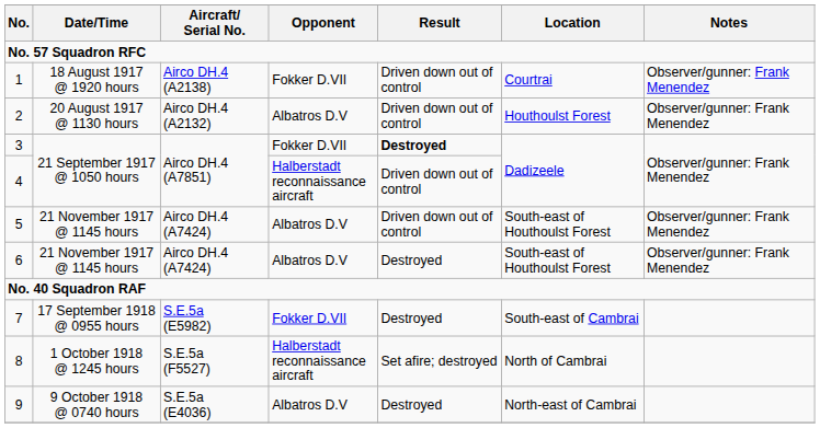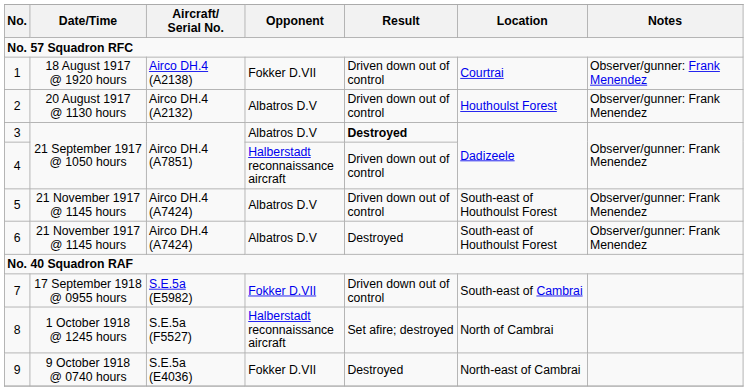 <table class="wikitable" style="font-size:90%;">
 <tr>
 </tr>
 <tr>
 <th>No.</th>
 <th width="130">Date/Time</th>
 <th width="110">Aircraft/<br>Serial No.</th>
 <th width="110">Opponent</th>
 <th>Result</th>
 <th>Location</th>
 <th>Notes</th>
 </tr>
 <tr>
 <td colspan="7"><strong>No. 57 Squadron RFC</strong></td>
 </tr>
 <tr>
 <td align="center">1</td>
 <td align="center">18 August 1917<br>@ 1920 hours</td>
 <td><a href='#'>Airco DH.4</a><br>(A2138)</td>
 <td>Fokker D.VII</td>
 <td>Driven down out of control</td>
 <td><a href='#'>Courtrai</a></td>
 <td>Observer/gunner: <a href='#'>Frank Menendez</a></td>
 </tr>
 <tr>
 <td align="center">2</td>
 <td align="center">20 August 1917<br>@ 1130 hours</td>
 <td>Airco DH.4<br>(A2132)</td>
 <td>Albatros D.V</td>
 <td>Driven down out of control</td>
 <td><a href='#'>Houthoulst Forest</a></td>
 <td>Observer/gunner: Frank Menendez</td>
 </tr>
 <tr>
 <td align="center">3</td>
 <td align="center" rowspan="2">21 September 1917<br>@ 1050 hours</td>
 <td rowspan="2">Airco DH.4<br>(A7851)</td>
-<td>Fokker D.VII</td>
+<td>Albatros D.V</td>
 <td><strong>Destroyed</strong></td>
 <td rowspan="2"><a href='#'>Dadizeele</a></td>
 <td rowspan="2">Observer/gunner: Frank Menendez</td>
 </tr>
 <tr>
 <td align="center">4</td>
 <td><a href='#'>Halberstadt</a> reconnaissance aircraft</td>
 <td>Driven down out of control</td>
 </tr>
 <tr>
 <td align="center">5</td>
 <td align="center">21 November 1917<br>@ 1145 hours</td>
 <td>Airco DH.4<br>(A7424)</td>
 <td>Albatros D.V</td>
 <td>Driven down out of control</td>
 <td>South-east of Houthoulst Forest</td>
 <td>Observer/gunner: Frank Menendez</td>
 </tr>
 <tr>
 <td align="center">6</td>
 <td align="center">21 November 1917<br>@ 1145 hours</td>
 <td>Airco DH.4<br>(A7424)</td>
 <td>Albatros D.V</td>
 <td>Destroyed</td>
 <td>South-east of Houthoulst Forest</td>
 <td>Observer/gunner: Frank Menendez</td>
 </tr>
 <tr>
 <td colspan="7"><strong>No. 40 Squadron RAF</strong></td>
 </tr>
 <tr>
 <td align="center">7</td>
 <td align="center">17 September 1918<br>@ 0955 hours</td>
 <td><a href='#'>S.E.5a</a><br>(E5982)</td>
 <td><a href='#'>Fokker D.VII</a></td>
-<td>Destroyed</td>
+<td>Driven down out of control</td>
 <td>South-east of <a href='#'>Cambrai</a></td>
 <td></td>
 </tr>
 <tr>
 <td align="center">8</td>
 <td align="center">1 October 1918<br>@ 1245 hours</td>
 <td>S.E.5a<br>(F5527)</td>
 <td><a href='#'>Halberstadt</a> reconnaissance aircraft</td>
 <td>Set afire; destroyed</td>
 <td>North of Cambrai</td>
 <td></td>
 </tr>
 <tr>
 <td align="center">9</td>
 <td align="center">9 October 1918<br>@ 0740 hours</td>
 <td>S.E.5a<br>(E4036)</td>
-<td>Albatros D.V</td>
+<td>Fokker D.VII</td>
 <td>Destroyed</td>
 <td>North-east of Cambrai</td>
 <td></td>
 </tr>
 <tr>
 </tr>
 </table>
